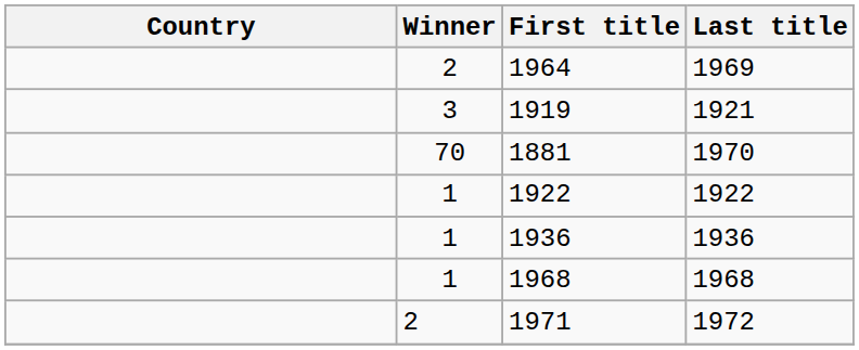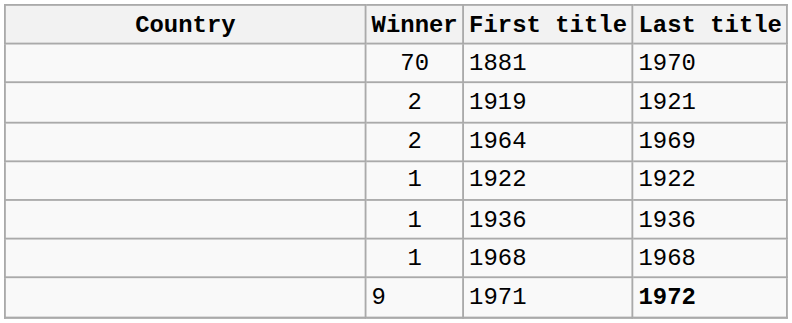 <table class="sortable wikitable">
 <tr>
 <th scope="col" width="190">Country</th>
 <th>Winner</th>
 <th>First title</th>
 <th>Last title</th>
 </tr>
 <tr>
 <td></td>
-<td align="center">2</td>
-<td>1964</td>
-<td>1969</td>
+<td align="center">70</td>
+<td>1881</td>
+<td>1970</td>
 </tr>
 <tr>
 <td></td>
-<td align="center">3</td>
+<td align="center">2</td>
 <td>1919</td>
 <td>1921</td>
 </tr>
 <tr>
 <td></td>
-<td align="center">70</td>
-<td>1881</td>
-<td>1970</td>
+<td align="center">2</td>
+<td>1964</td>
+<td>1969</td>
 </tr>
 <tr>
 <td></td>
 <td align="center">1</td>
 <td>1922</td>
 <td>1922</td>
 </tr>
 <tr>
 <td></td>
 <td align="center">1</td>
 <td>1936</td>
 <td>1936</td>
 </tr>
 <tr>
 <td></td>
 <td align="center">1</td>
 <td>1968</td>
 <td>1968</td>
 </tr>
 <tr>
 <td></td>
-<td align=“center”>2</td>
+<td align=“center”>9</td>
 <td>1971</td>
-<td>1972</td>
+<td><strong>1972</strong></td>
 </tr>
 <tr>
 </tr>
 </table>
